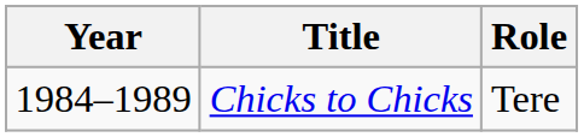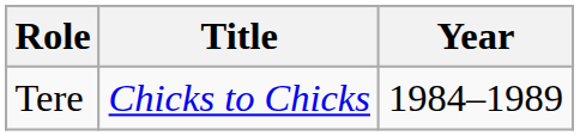 <table class="wikitable">
 <tr>
+<th>Role</th>
+<th>Title</th>
 <th>Year</th>
-<th>Title</th>
-<th>Role</th>
 </tr>
 <tr>
+<td>Tere</td>
+<td><em><a href='#'>Chicks to Chicks</a></em></td>
 <td>1984–1989</td>
-<td><em><a href='#'>Chicks to Chicks</a></em></td>
-<td>Tere</td>
 </tr>
 </table>
